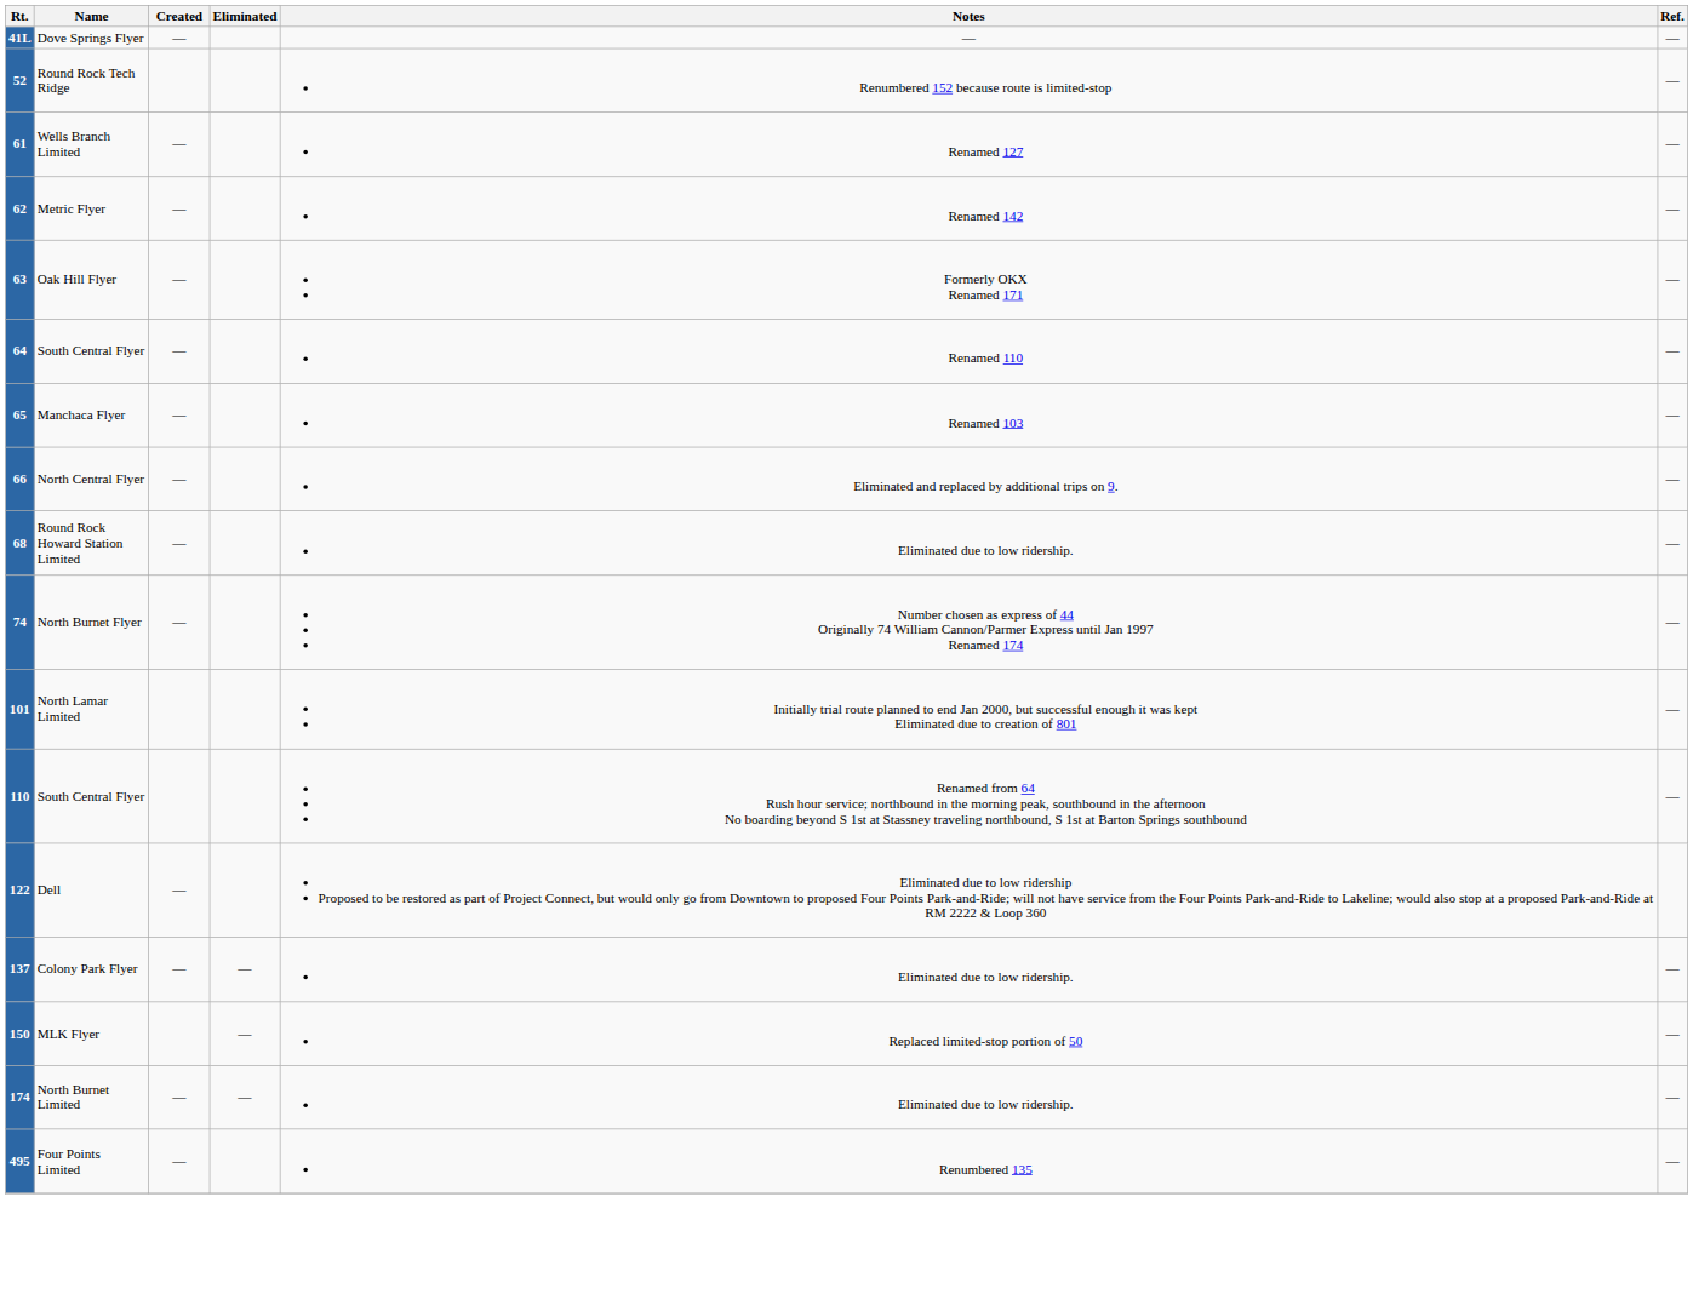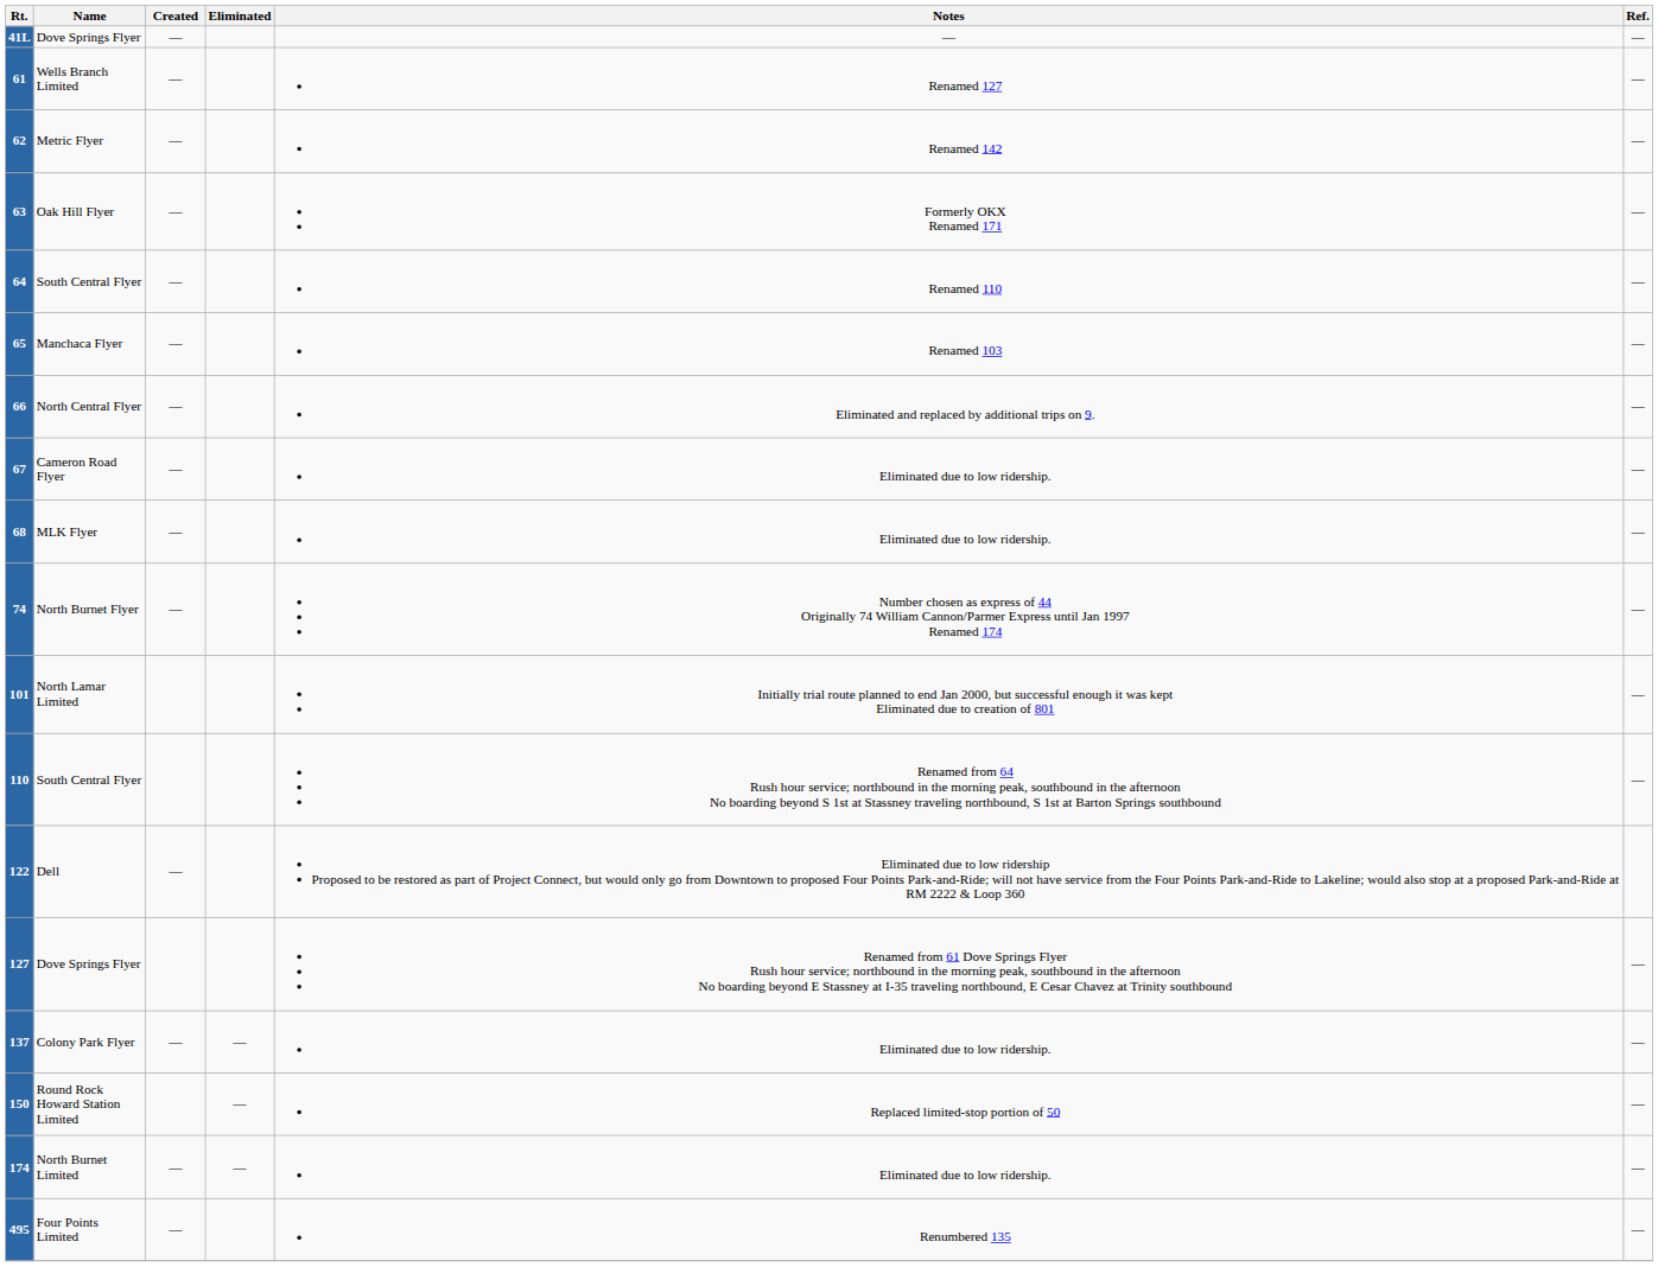 <table class="wikitable mw-collapsible mw-collapsed sortable" style="text-align: center; width:100%;">
 <tr>
 <th scope="col" style="width: 1.5em;">Rt.</th>
 <th scope="col" style="width: 8em;">Name</th>
 <th scope="col" style="width: 4em;">Created</th>
 <th scope="col" style="width: 4em;">Eliminated</th>
 <th class="unsortable">Notes</th>
 <th scope="col" style="width: 1em;" class="unsortable">Ref.</th>
 </tr>
 <tr>
 <th style="background: #2C67A5; color:#FFFFFF;">41L</th>
 <td align="left">Dove Springs Flyer</td>
 <td>—</td>
 <td></td>
 <td>—</td>
-<td>—</td>
-</tr>
-<tr>
-<th style="background: #2C67A5; color:#FFFFFF;">52</th>
-<td align="left">Round Rock Tech Ridge</td>
-<td></td>
-<td></td>
-<td><br><ul><li>Renumbered <a href='#'>152</a> because route is limited-stop</li></ul></td>
 <td>—</td>
 </tr>
 <tr>
 <th style="background: #2C67A5; color:#FFFFFF;">61</th>
 <td align="left">Wells Branch Limited</td>
 <td>—</td>
 <td></td>
 <td><br><ul><li>Renamed <a href='#'>127</a></li></ul></td>
 <td>—</td>
 </tr>
 <tr>
 <th style="background: #2C67A5; color:#FFFFFF;">62</th>
 <td align="left">Metric Flyer</td>
 <td>—</td>
 <td></td>
 <td><br><ul><li>Renamed <a href='#'>142</a></li></ul></td>
 <td>—</td>
 </tr>
 <tr>
 <th style="background: #2C67A5; color:#FFFFFF;">63</th>
 <td align="left">Oak Hill Flyer</td>
 <td>—</td>
 <td></td>
 <td><br><ul><li>Formerly OKX</li><li>Renamed <a href='#'>171</a></li></ul></td>
 <td>—</td>
 </tr>
 <tr>
 <th style="background: #2C67A5; color:#FFFFFF;">64</th>
 <td align="left">South Central Flyer</td>
 <td>—</td>
 <td></td>
 <td><br><ul><li>Renamed <a href='#'>110</a></li></ul></td>
 <td>—</td>
 </tr>
 <tr>
 <th style="background: #2C67A5; color:#FFFFFF;">65</th>
 <td align="left">Manchaca Flyer</td>
 <td>—</td>
 <td></td>
 <td><br><ul><li>Renamed <a href='#'>103</a></li></ul></td>
 <td>—</td>
 </tr>
 <tr>
 <th style="background: #2C67A5; color:#FFFFFF;">66</th>
 <td align="left">North Central Flyer</td>
 <td>—</td>
 <td></td>
 <td><br><ul><li>Eliminated and replaced by additional trips on <a href='#'>9</a>.</li></ul></td>
 <td>—</td>
 </tr>
 <tr>
+<th style="background: #2C67A5; color:#FFFFFF;">67</th>
+<td align="left">Cameron Road Flyer</td>
+<td>—</td>
+<td></td>
+<td><br><ul><li>Eliminated due to low ridership.</li></ul></td>
+<td>—</td>
+</tr>
+<tr>
 <th style="background: #2C67A5; color:#FFFFFF;">68</th>
-<td align="left">Round Rock Howard Station Limited</td>
+<td align="left">MLK Flyer</td>
 <td>—</td>
 <td></td>
 <td><br><ul><li>Eliminated due to low ridership.</li></ul></td>
 <td>—</td>
 </tr>
 <tr>
 <th style="background: #2C67A5; color:#FFFFFF;">74</th>
 <td align="left">North Burnet Flyer</td>
 <td>—</td>
 <td></td>
 <td><br><ul><li>Number chosen as express of <a href='#'>44</a></li><li>Originally 74 William Cannon/Parmer Express until Jan 1997</li><li>Renamed <a href='#'>174</a></li></ul></td>
 <td>—</td>
 </tr>
 <tr>
 <th style="background: #2C67A5; color:#FFFFFF;">101</th>
 <td align="left">North Lamar Limited</td>
 <td></td>
 <td></td>
 <td><br><ul><li>Initially trial route planned to end Jan 2000, but successful enough it was kept</li><li>Eliminated due to creation of <a href='#'>801</a></li></ul></td>
 <td>—</td>
 </tr>
 <tr>
 <th style="background: #2C67A5; color:#FFFFFF;">110</th>
 <td align="left">South Central Flyer</td>
 <td></td>
 <td></td>
 <td><br><ul><li>Renamed from <a href='#'>64</a></li><li>Rush hour service; northbound in the morning peak, southbound in the afternoon</li><li>No boarding beyond S 1st at Stassney traveling northbound, S 1st at Barton Springs southbound</li></ul></td>
 <td>—</td>
 </tr>
 <tr>
 <th style="background: #2C67A5; color:#FFFFFF;">122</th>
 <td align="left">Dell</td>
 <td>—</td>
 <td></td>
 <td><br><ul><li>Eliminated due to low ridership</li><li>Proposed to be restored as part of Project Connect, but would only go from Downtown to proposed Four Points Park-and-Ride; will not have service from the Four Points Park-and-Ride to Lakeline; would also stop at a proposed Park-and-Ride at RM 2222 & Loop 360</li></ul></td>
 <td></td>
 </tr>
 <tr>
+<th style="background: #2C67A5; color:#FFFFFF;">127</th>
+<td align="left">Dove Springs Flyer</td>
+<td></td>
+<td></td>
+<td><br><ul><li>Renamed from <a href='#'>61</a> Dove Springs Flyer</li><li>Rush hour service; northbound in the morning peak, southbound in the afternoon</li><li>No boarding beyond E Stassney at I-35 traveling northbound, E Cesar Chavez at Trinity southbound</li></ul></td>
+<td>—</td>
+</tr>
+<tr>
 <th style="background: #2C67A5; color:#FFFFFF;">137</th>
 <td align="left">Colony Park Flyer</td>
 <td>—</td>
 <td>—</td>
 <td><br><ul><li>Eliminated due to low ridership.</li></ul></td>
 <td>—</td>
 </tr>
 <tr>
 <th style="background: #2C67A5; color:#FFFFFF;">150</th>
-<td align="left">MLK Flyer</td>
+<td align="left">Round Rock Howard Station Limited</td>
 <td></td>
 <td>—</td>
 <td><br><ul><li>Replaced limited-stop portion of <a href='#'>50</a></li></ul></td>
 <td>—</td>
 </tr>
 <tr>
 <th style="background: #2C67A5; color:#FFFFFF;">174</th>
 <td align="left">North Burnet Limited</td>
 <td>—</td>
 <td>—</td>
 <td><br><ul><li>Eliminated due to low ridership.</li></ul></td>
 <td>—</td>
 </tr>
 <tr>
 <th style="background: #2C67A5; color:#FFFFFF;">495</th>
 <td align="left">Four Points Limited</td>
 <td>—</td>
 <td></td>
 <td><br><ul><li>Renumbered <a href='#'>135</a></li></ul></td>
 <td>—</td>
 </tr>
 <tr>
 </tr>
 </table>
